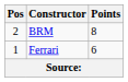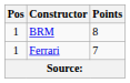 <table class="wikitable" style="font-size: 95%;">
 <tr>
 <th>Pos</th>
 <th>Constructor</th>
 <th>Points</th>
 </tr>
 <tr>
-<td align="center">2</td>
+<td align="center">1</td>
 <td> <a href='#'>BRM</a></td>
 <td align="left">8</td>
 </tr>
 <tr>
 <td align="center">1</td>
 <td> <a href='#'>Ferrari</a></td>
-<td align="left">6</td>
+<td align="left">7</td>
 </tr>
 <tr>
 <th colspan=4>Source:</th>
 </tr>
 </table>
